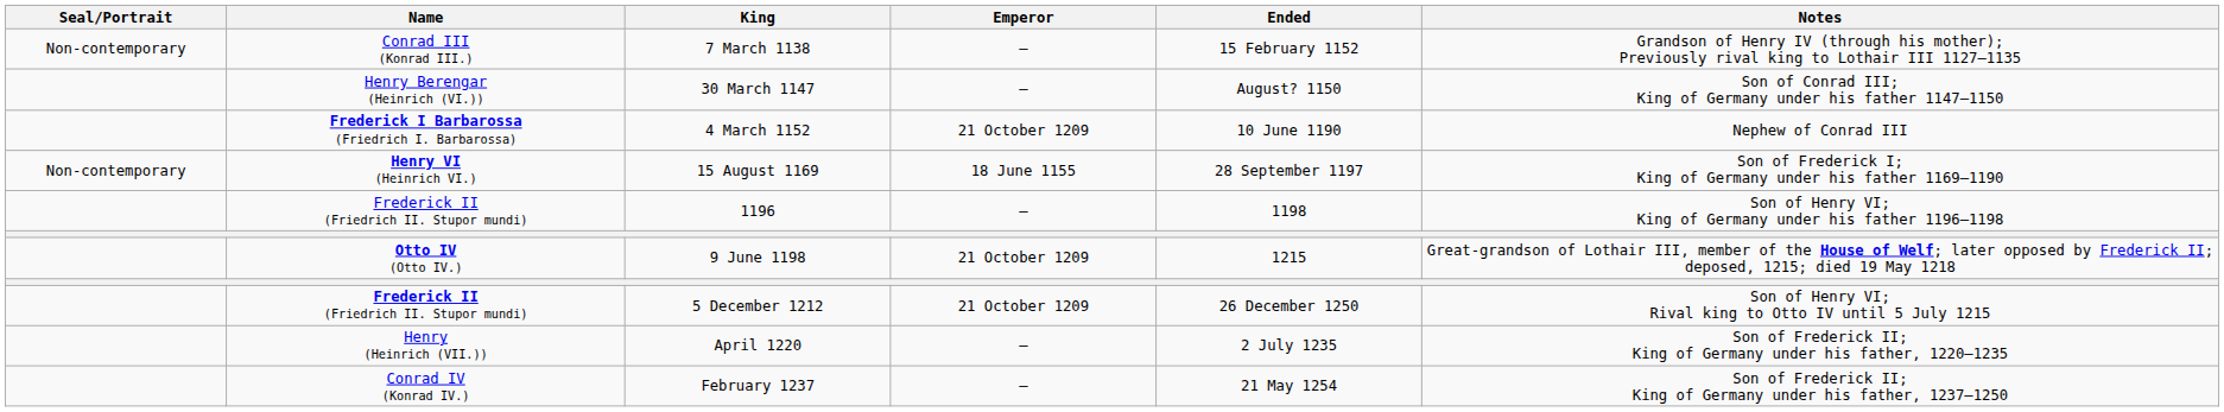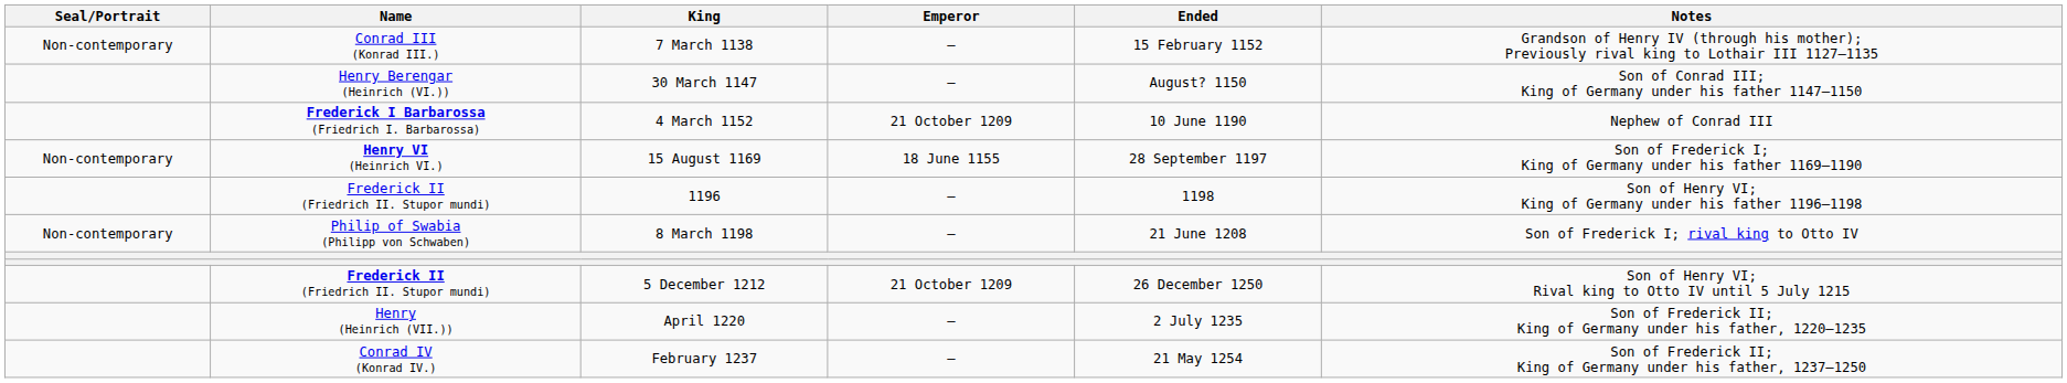 <table class="wikitable" style="text-align:center;" width="100% ">
 <tr>
 <th width="10%">Seal/Portrait</th>
 <th width="18%">Name</th>
 <th width="12%">King</th>
 <th width="12%">Emperor</th>
 <th width="12%">Ended</th>
 <th width="36%">Notes</th>
 </tr>
 <tr>
 <td>Non-contemporary</td>
 <td><a href='#'>Conrad III</a><br><small>(Konrad III.)</small></td>
 <td>7 March 1138</td>
 <td>—</td>
 <td>15 February 1152</td>
 <td>Grandson of Henry IV (through his mother);<br>Previously rival king to Lothair III 1127–1135</td>
 </tr>
 <tr>
 <td></td>
 <td><a href='#'>Henry Berengar</a><br><small>(Heinrich (VI.))</small></td>
 <td>30 March 1147</td>
 <td>—</td>
 <td>August? 1150</td>
 <td>Son of Conrad III;<br>King of Germany under his father 1147–1150</td>
 </tr>
 <tr>
 <td></td>
 <td><strong><a href='#'>Frederick I Barbarossa</a></strong><br><small>(Friedrich I. Barbarossa)</small></td>
 <td>4 March 1152</td>
 <td>21 October 1209</td>
 <td>10 June 1190</td>
 <td>Nephew of Conrad III</td>
 </tr>
 <tr>
 <td>Non-contemporary</td>
 <td><strong><a href='#'>Henry VI</a></strong><br><small>(Heinrich VI.)</small></td>
 <td>15 August 1169</td>
 <td>18 June 1155</td>
 <td>28 September 1197</td>
 <td>Son of Frederick I;<br>King of Germany under his father 1169–1190</td>
 </tr>
 <tr>
 <td></td>
 <td><a href='#'>Frederick II</a><br><small>(Friedrich II. Stupor mundi)</small></td>
 <td>1196</td>
 <td>—</td>
 <td>1198</td>
 <td>Son of Henry VI;<br>King of Germany under his father 1196–1198</td>
 </tr>
 <tr>
-<th colspan="6"></th>
+<td>Non-contemporary</td>
+<td><a href='#'>Philip of Swabia</a><br><small>(Philipp von Schwaben)</small></td>
+<td>8 March 1198</td>
+<td>—</td>
+<td>21 June 1208</td>
+<td>Son of Frederick I; <a href='#'>rival king</a> to Otto IV</td>
 </tr>
 <tr>
-<td></td>
-<td><strong><a href='#'>Otto IV</a></strong><br><small>(Otto IV.)</small></td>
-<td>9 June 1198</td>
-<td>21 October 1209</td>
-<td>1215</td>
-<td>Great-grandson of Lothair III, member of the <strong><a href='#'>House of Welf</a></strong>; later opposed by <a href='#'>Frederick II</a>; deposed, 1215; died 19 May 1218</td>
+<th colspan="6"></th>
 </tr>
 <tr>
 <th colspan="6"></th>
 </tr>
 <tr>
 <td></td>
 <td><strong><a href='#'>Frederick II</a></strong><br><small>(Friedrich II. Stupor mundi)</small></td>
 <td>5 December 1212</td>
 <td>21 October 1209</td>
 <td>26 December 1250</td>
 <td>Son of Henry VI;<br>Rival king to Otto IV until 5 July 1215</td>
 </tr>
 <tr>
 <td></td>
 <td><a href='#'>Henry</a><br><small>(Heinrich (VII.))</small></td>
 <td>April 1220</td>
 <td>—</td>
 <td>2 July 1235</td>
 <td>Son of Frederick II;<br>King of Germany under his father, 1220–1235</td>
 </tr>
 <tr>
 <td></td>
 <td><a href='#'>Conrad IV</a><br><small>(Konrad IV.)</small></td>
 <td>February 1237</td>
 <td>—</td>
 <td>21 May 1254</td>
 <td>Son of Frederick II;<br>King of Germany under his father, 1237–1250</td>
 </tr>
 </table>
